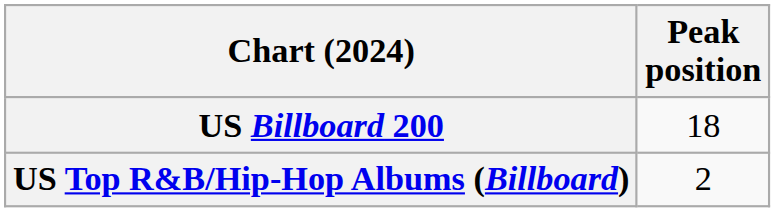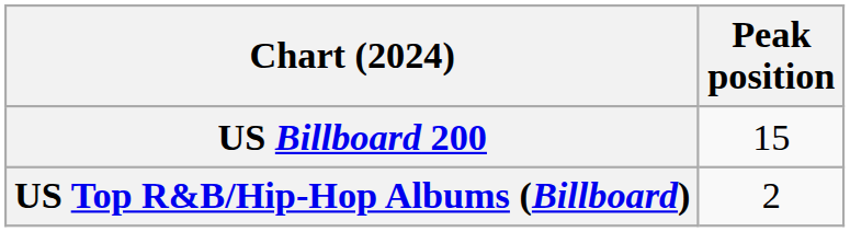 <table class="wikitable sortable plainrowheaders" style="text-align:center">
 <tr>
 <th scope="col">Chart (2024)</th>
 <th scope="col">Peak<br>position</th>
 </tr>
 <tr>
 <th scope="row">US <a href='#'><em>Billboard</em> 200</a></th>
-<td>18</td>
+<td>15</td>
 </tr>
 <tr>
 <th scope="row">US <a href='#'>Top R&B/Hip-Hop Albums</a> (<em><a href='#'>Billboard</a></em>)</th>
 <td>2</td>
 </tr>
 </table>
